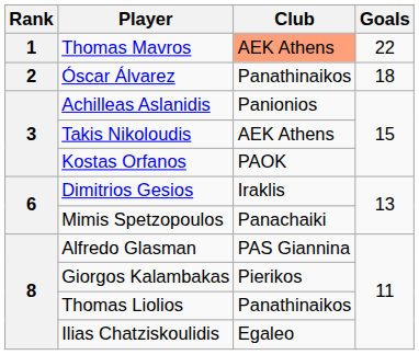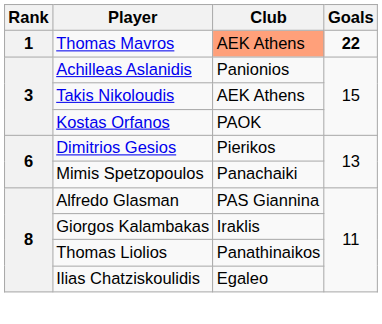 <table class="wikitable" style="text-align:center">
 <tr>
 <th>Rank</th>
 <th>Player</th>
 <th>Club</th>
 <th>Goals</th>
 </tr>
 <tr>
 <th>1</th>
 <td align="left"> <a href='#'>Thomas Mavros</a></td>
 <td align="left" style="background: lightsalmon;">AEK Athens</td>
-<td>22</td>
-</tr>
-<tr>
-<th>2</th>
-<td align="left"> <a href='#'>Óscar Álvarez</a></td>
-<td align="left">Panathinaikos</td>
-<td>18</td>
+<td><strong>22</strong></td>
 </tr>
 <tr>
 <th rowspan="3">3</th>
 <td align="left"> <a href='#'>Achilleas Aslanidis</a></td>
 <td align="left">Panionios</td>
 <td rowspan="3">15</td>
 </tr>
 <tr>
 <td align="left"> <a href='#'>Takis Nikoloudis</a></td>
 <td align="left">AEK Athens</td>
 </tr>
 <tr>
 <td align="left"> <a href='#'>Kostas Orfanos</a></td>
 <td align="left">PAOK</td>
 </tr>
 <tr>
 <th rowspan="2">6</th>
 <td align="left"> <a href='#'>Dimitrios Gesios</a></td>
-<td align="left">Iraklis</td>
+<td align="left">Pierikos</td>
 <td rowspan="2">13</td>
 </tr>
 <tr>
 <td align="left"> Mimis Spetzopoulos</td>
 <td align="left">Panachaiki</td>
 </tr>
 <tr>
 <th rowspan="4">8</th>
 <td align="left"> Alfredo Glasman</td>
 <td align="left">PAS Giannina</td>
 <td rowspan="4">11</td>
 </tr>
 <tr>
 <td align="left"> Giorgos Kalambakas</td>
-<td align="left">Pierikos</td>
+<td align="left">Iraklis</td>
 </tr>
 <tr>
 <td align="left"> Thomas Liolios</td>
 <td align="left">Panathinaikos</td>
 </tr>
 <tr>
 <td align="left"> Ilias Chatziskoulidis</td>
 <td align="left">Egaleo</td>
 </tr>
 </table>
